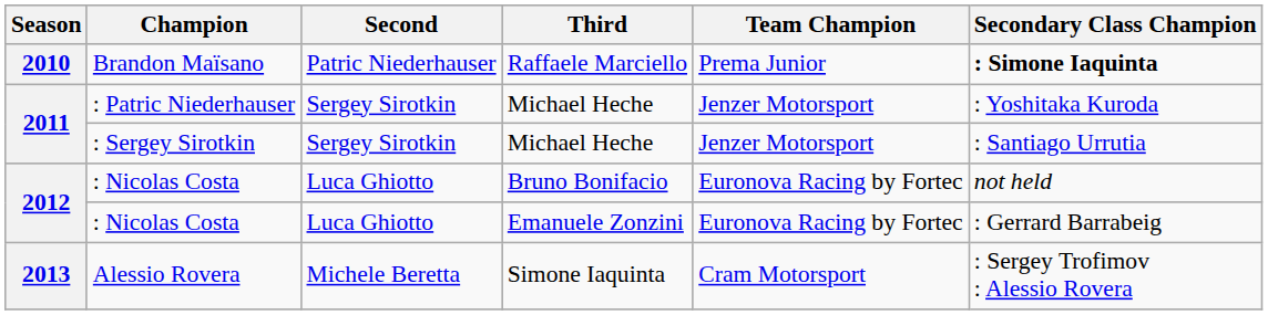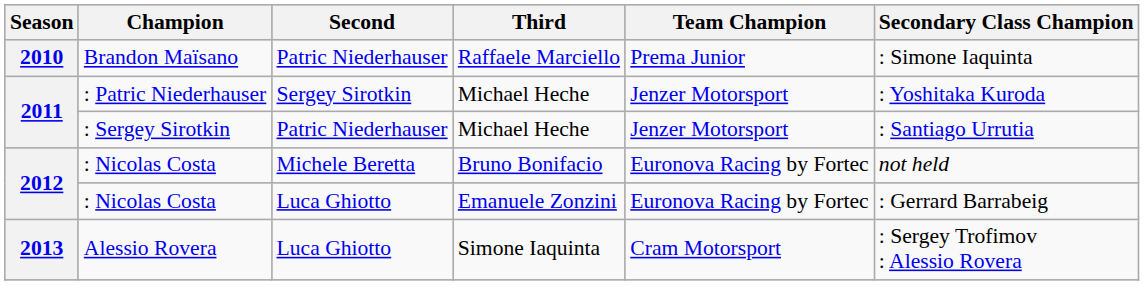 <table class="wikitable" style="font-size:85%;">
 <tr>
 <th>Season</th>
 <th>Champion</th>
 <th>Second</th>
 <th>Third</th>
 <th>Team Champion</th>
 <th>Secondary Class Champion</th>
 </tr>
 <tr>
 <th><a href='#'>2010</a></th>
 <td><a href='#'>Brandon Maïsano</a></td>
 <td><a href='#'>Patric Niederhauser</a></td>
 <td><a href='#'>Raffaele Marciello</a></td>
 <td><a href='#'>Prema Junior</a></td>
-<td><strong>: Simone Iaquinta</strong></td>
+<td>: Simone Iaquinta</td>
 </tr>
 <tr>
 <th rowspan=2><a href='#'>2011</a></th>
 <td>: <a href='#'>Patric Niederhauser</a></td>
 <td><a href='#'>Sergey Sirotkin</a></td>
 <td>Michael Heche</td>
 <td><a href='#'>Jenzer Motorsport</a></td>
 <td>: <a href='#'>Yoshitaka Kuroda</a></td>
 </tr>
 <tr>
 <td>: <a href='#'>Sergey Sirotkin</a></td>
-<td><a href='#'>Sergey Sirotkin</a></td>
+<td><a href='#'>Patric Niederhauser</a></td>
 <td>Michael Heche</td>
 <td><a href='#'>Jenzer Motorsport</a></td>
 <td>: <a href='#'>Santiago Urrutia</a></td>
 </tr>
 <tr>
 <th rowspan=2><a href='#'>2012</a></th>
 <td>: <a href='#'>Nicolas Costa</a></td>
-<td><a href='#'>Luca Ghiotto</a></td>
+<td><a href='#'>Michele Beretta</a></td>
 <td><a href='#'>Bruno Bonifacio</a></td>
 <td><a href='#'>Euronova Racing</a> by Fortec</td>
 <td><em>not held</em></td>
 </tr>
 <tr>
 <td>: <a href='#'>Nicolas Costa</a></td>
 <td><a href='#'>Luca Ghiotto</a></td>
 <td><a href='#'>Emanuele Zonzini</a></td>
 <td><a href='#'>Euronova Racing</a> by Fortec</td>
 <td>: Gerrard Barrabeig</td>
 </tr>
 <tr>
 <th><a href='#'>2013</a></th>
 <td><a href='#'>Alessio Rovera</a></td>
-<td><a href='#'>Michele Beretta</a></td>
+<td><a href='#'>Luca Ghiotto</a></td>
 <td>Simone Iaquinta</td>
 <td><a href='#'>Cram Motorsport</a></td>
 <td>: Sergey Trofimov<br>: <a href='#'>Alessio Rovera</a></td>
 </tr>
 </table>
